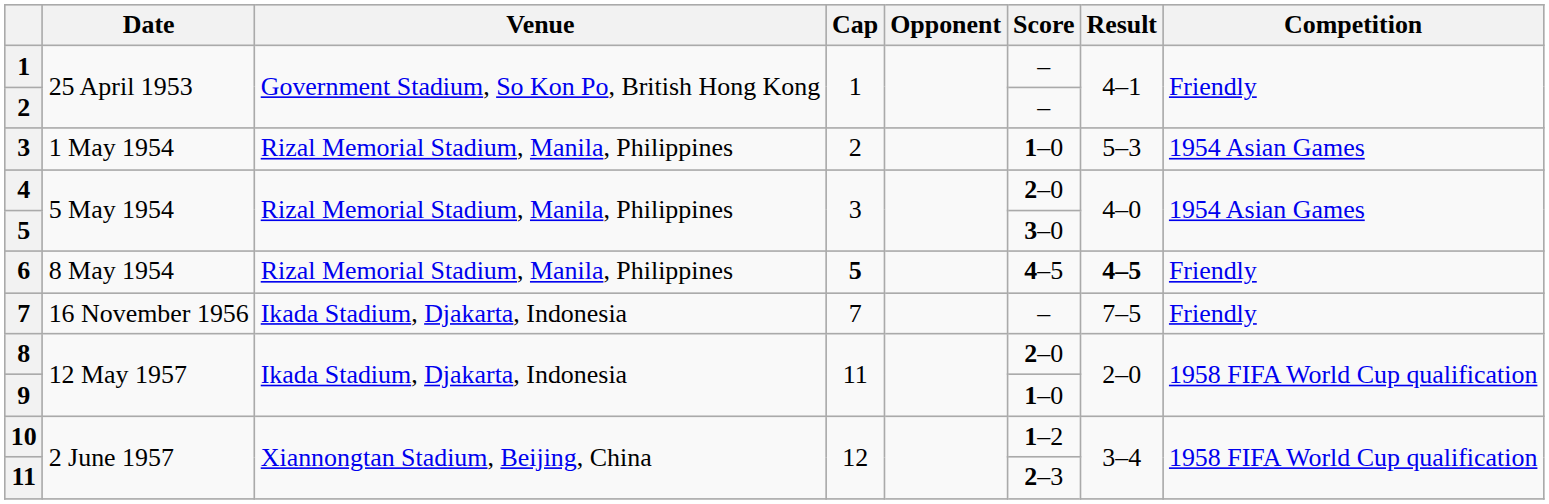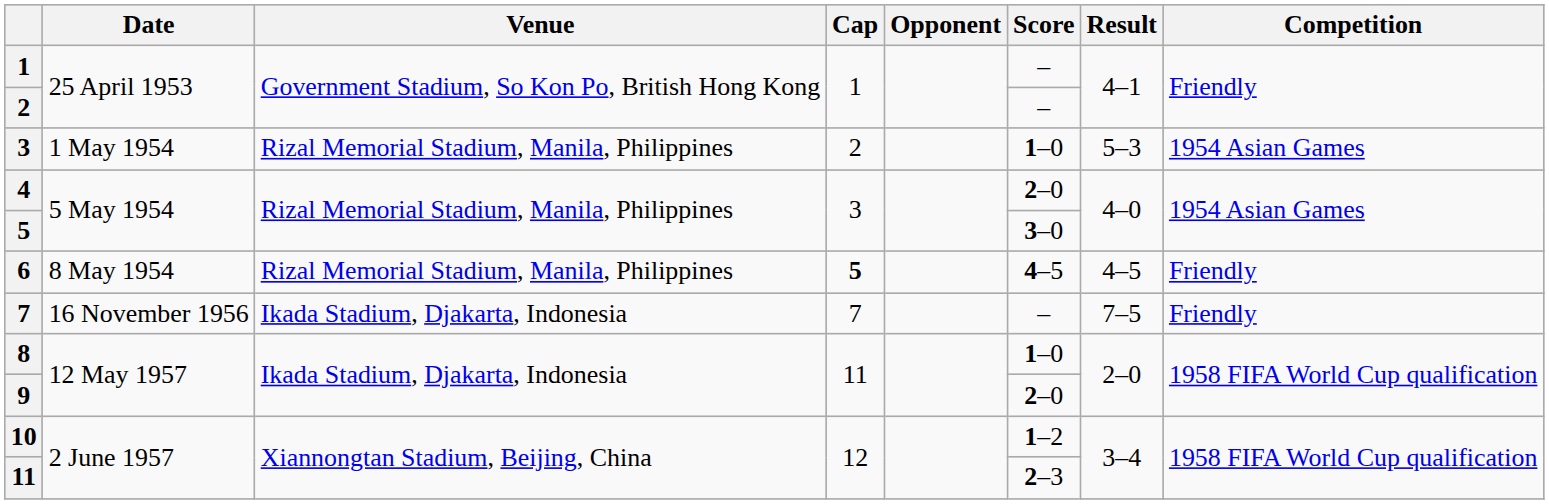 <table class="wikitable sortable">
 <tr>
 <th scope="col"></th>
 <th scope="col">Date</th>
 <th scope="col">Venue</th>
 <th>Cap</th>
 <th scope="col">Opponent</th>
 <th scope="col">Score</th>
 <th scope="col">Result</th>
 <th scope="col">Competition</th>
 </tr>
 <tr>
 <th>1</th>
 <td rowspan="2">25 April 1953</td>
 <td rowspan="2"><a href='#'>Government Stadium</a>, <a href='#'>So Kon Po</a>, British Hong Kong</td>
 <td rowspan="2" align="center">1</td>
 <td rowspan="2"></td>
 <td align="center">–</td>
 <td rowspan="2" align="center">4–1</td>
 <td rowspan="2"><a href='#'>Friendly</a></td>
 </tr>
 <tr>
 <th>2</th>
 <td align="center">–</td>
 </tr>
 <tr>
 <th>3</th>
 <td>1 May 1954</td>
 <td><a href='#'>Rizal Memorial Stadium</a>, <a href='#'>Manila</a>, Philippines</td>
 <td align="center">2</td>
 <td></td>
 <td align="center"><strong>1</strong>–0</td>
 <td align="center">5–3</td>
 <td><a href='#'>1954 Asian Games</a></td>
 </tr>
 <tr>
 <th>4</th>
 <td rowspan="2">5 May 1954</td>
 <td rowspan="2"><a href='#'>Rizal Memorial Stadium</a>, <a href='#'>Manila</a>, Philippines</td>
 <td rowspan="2" align="center">3</td>
 <td rowspan="2"></td>
 <td align="center"><strong>2</strong>–0</td>
 <td rowspan="2" align="center">4–0</td>
 <td rowspan="2"><a href='#'>1954 Asian Games</a></td>
 </tr>
 <tr>
 <th>5</th>
 <td align="center"><strong>3</strong>–0</td>
 </tr>
 <tr>
 <th>6</th>
 <td>8 May 1954</td>
 <td><a href='#'>Rizal Memorial Stadium</a>, <a href='#'>Manila</a>, Philippines</td>
 <td align="center"><strong>5</strong></td>
 <td></td>
 <td align="center"><strong>4</strong>–5</td>
-<td align="center"><strong>4–5</strong></td>
+<td align="center">4–5</td>
 <td><a href='#'>Friendly</a></td>
 </tr>
 <tr>
 <th>7</th>
 <td>16 November 1956</td>
 <td><a href='#'>Ikada Stadium</a>, <a href='#'>Djakarta</a>, Indonesia</td>
 <td align="center">7</td>
 <td></td>
 <td align="center">–</td>
 <td align="center">7–5</td>
 <td><a href='#'>Friendly</a></td>
 </tr>
 <tr>
 <th>8</th>
 <td rowspan="2">12 May 1957</td>
 <td rowspan="2"><a href='#'>Ikada Stadium</a>, <a href='#'>Djakarta</a>, Indonesia</td>
 <td rowspan="2" align="center">11</td>
 <td rowspan="2"></td>
-<td align="center"><strong>2</strong>–0</td>
+<td align="center"><strong>1</strong>–0</td>
 <td rowspan="2" align="center">2–0</td>
 <td rowspan="2"><a href='#'>1958 FIFA World Cup qualification</a></td>
 </tr>
 <tr>
 <th>9</th>
-<td align="center"><strong>1</strong>–0</td>
+<td align="center"><strong>2</strong>–0</td>
 </tr>
 <tr>
 <th>10</th>
 <td rowspan="2">2 June 1957</td>
 <td rowspan="2"><a href='#'>Xiannongtan Stadium</a>, <a href='#'>Beijing</a>, China</td>
 <td rowspan="2" align="center">12</td>
 <td rowspan="2"></td>
 <td align="center"><strong>1</strong>–2</td>
 <td rowspan="2" align="center">3–4</td>
 <td rowspan="2"><a href='#'>1958 FIFA World Cup qualification</a></td>
 </tr>
 <tr>
 <th>11</th>
 <td align="center"><strong>2</strong>–3</td>
 </tr>
 </table>
